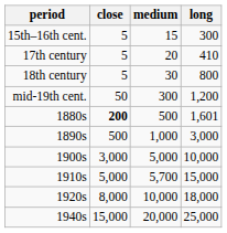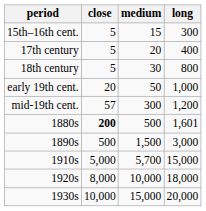 <table class="wikitable" style="float:left; text-align:right">
 <tr>
 <th>period</th>
 <th>close</th>
 <th>medium</th>
 <th>long</th>
 </tr>
 <tr>
 <td>15th–16th cent.</td>
 <td>5</td>
 <td>15</td>
 <td>300</td>
 </tr>
 <tr>
 <td>17th century</td>
 <td>5</td>
 <td>20</td>
-<td>410</td>
+<td>400</td>
 </tr>
 <tr>
 <td>18th century</td>
 <td>5</td>
 <td>30</td>
 <td>800</td>
 </tr>
 <tr>
+<td>early 19th cent.</td>
+<td>20</td>
+<td>50</td>
+<td>1,000</td>
+</tr>
+<tr>
 <td>mid-19th cent.</td>
-<td>50</td>
+<td>57</td>
 <td>300</td>
 <td>1,200</td>
 </tr>
 <tr>
 <td>1880s</td>
 <td><strong>200</strong></td>
 <td>500</td>
 <td>1,601</td>
 </tr>
 <tr>
 <td>1890s</td>
 <td>500</td>
-<td>1,000</td>
+<td>1,500</td>
 <td>3,000</td>
-</tr>
-<tr>
-<td>1900s</td>
-<td>3,000</td>
-<td>5,000</td>
-<td>10,000</td>
 </tr>
 <tr>
 <td>1910s</td>
 <td>5,000</td>
 <td>5,700</td>
 <td>15,000</td>
 </tr>
 <tr>
 <td>1920s</td>
 <td>8,000</td>
 <td>10,000</td>
 <td>18,000</td>
 </tr>
 <tr>
-<td>1940s</td>
+<td>1930s</td>
+<td>10,000</td>
 <td>15,000</td>
 <td>20,000</td>
-<td>25,000</td>
 </tr>
 </table>
